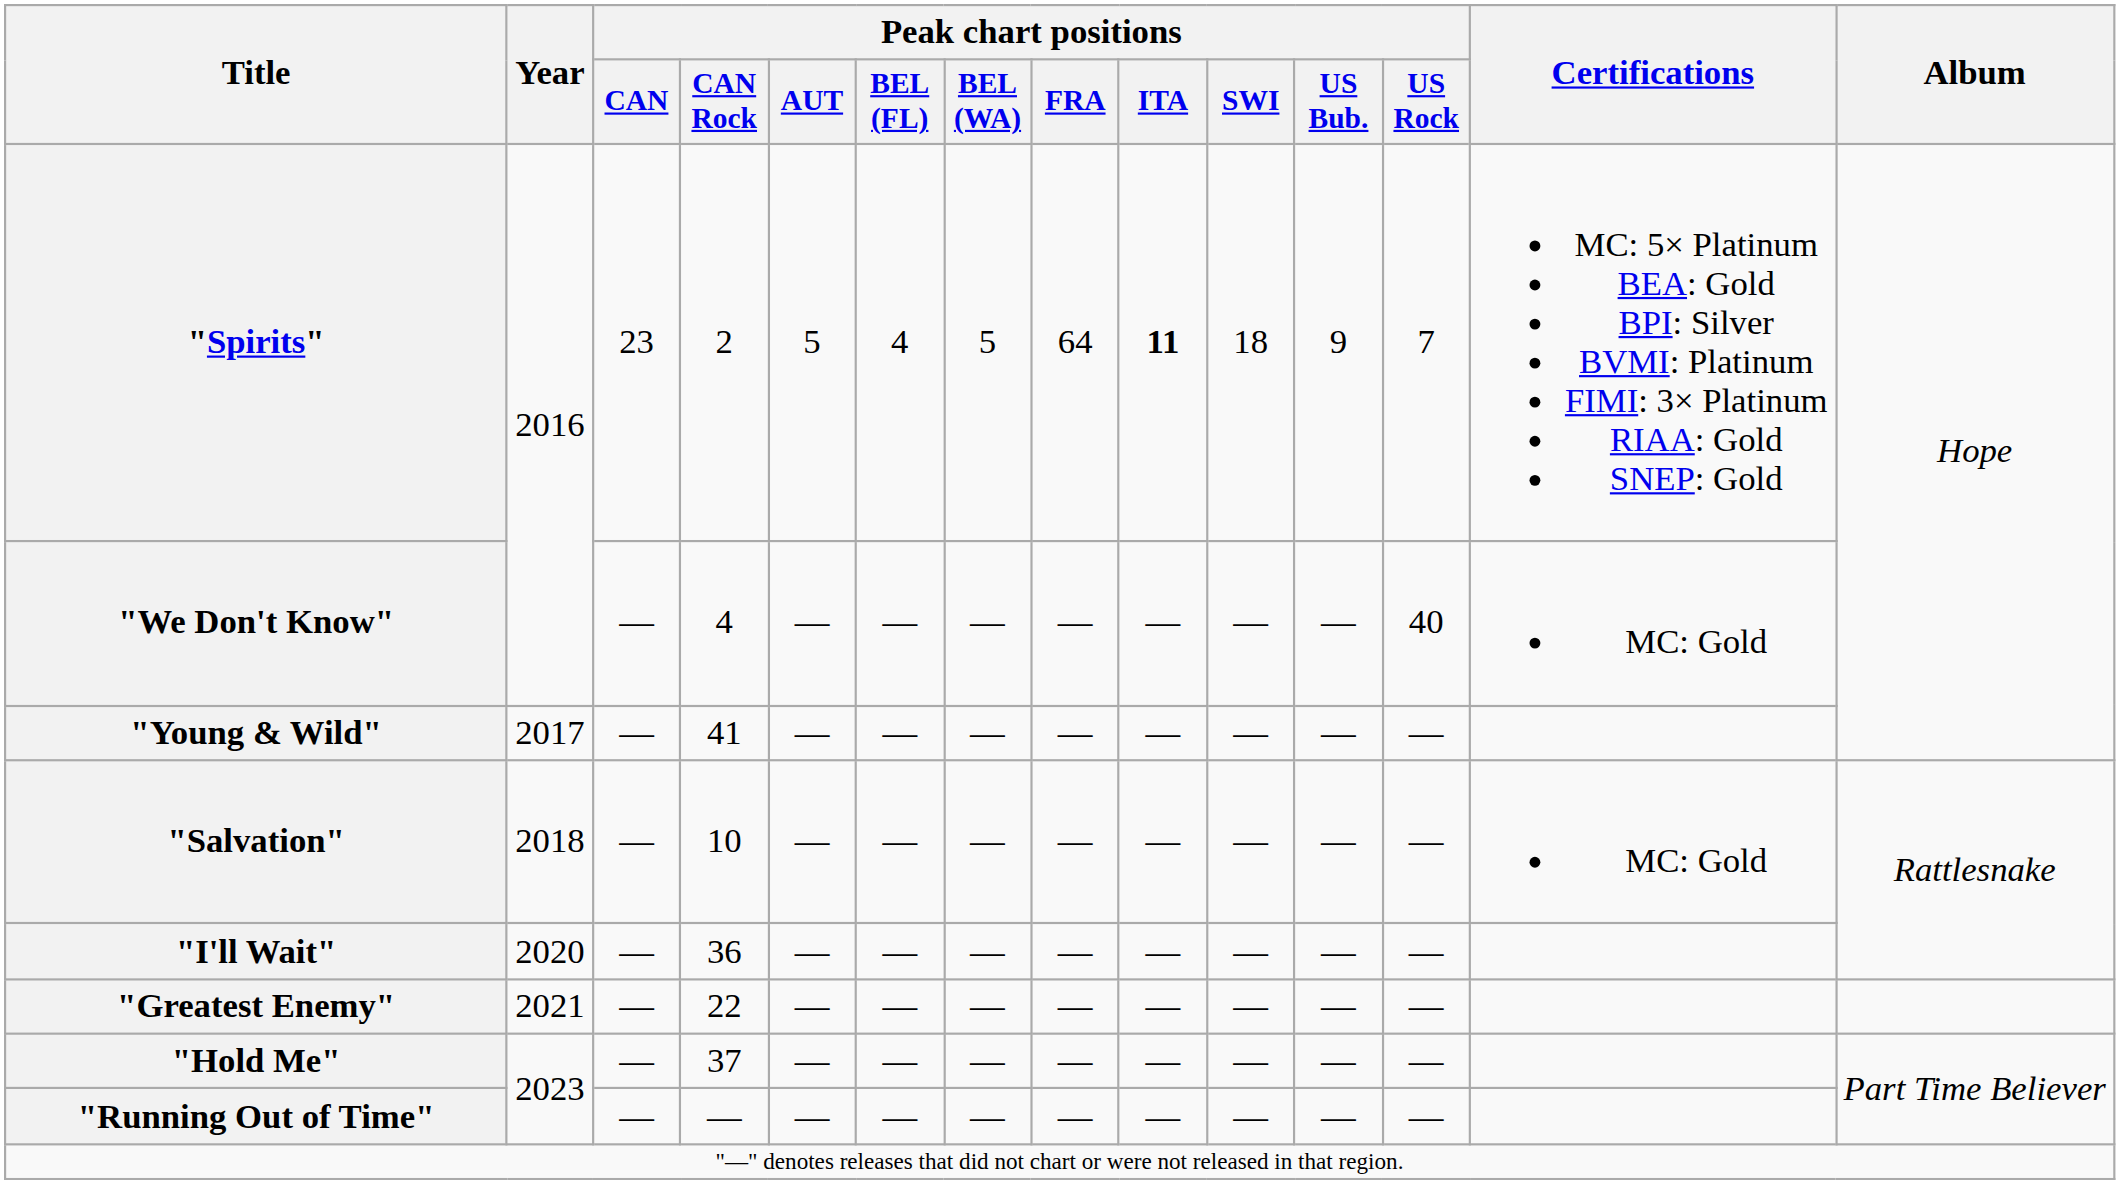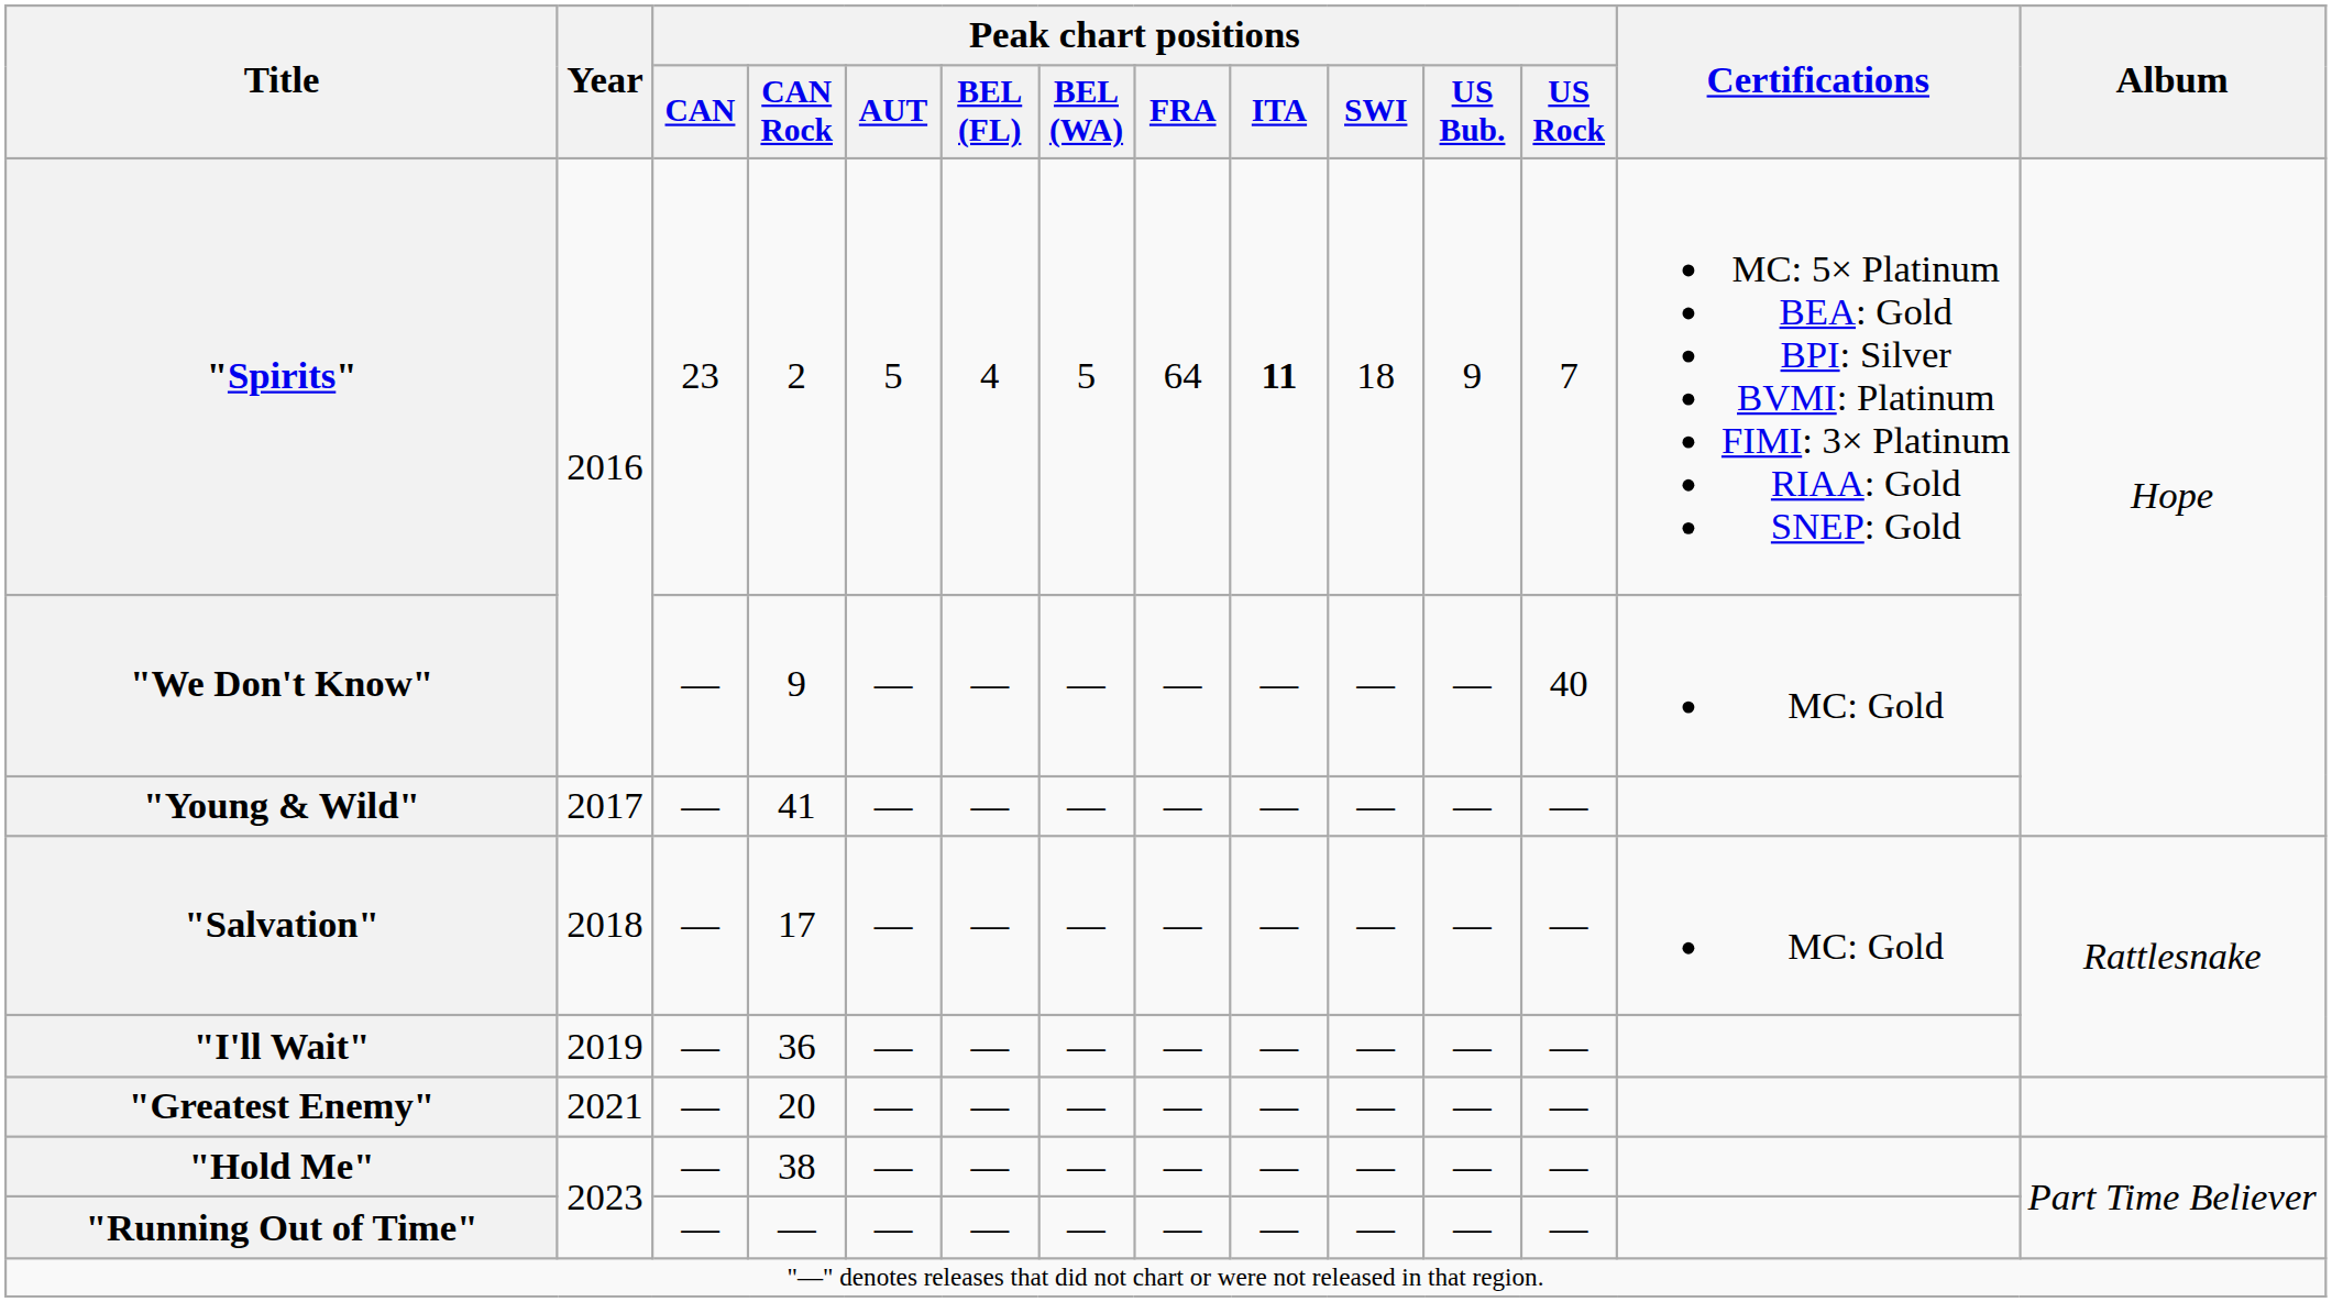 <table class="wikitable plainrowheaders" style="text-align:center;">
 <tr>
 <th scope="col" rowspan="2" style="width:14em;">Title</th>
 <th scope="col" rowspan="2">Year</th>
 <th scope="col" colspan="10">Peak chart positions</th>
 <th scope="col" rowspan="2"><a href='#'>Certifications</a></th>
 <th scope="col" rowspan="2">Album</th>
 </tr>
 <tr>
 <th scope="col" style="width:2.5em;font-size:85%;"><a href='#'>CAN</a><br></th>
 <th scope="col" style="width:2.5em;font-size:85%;"><a href='#'>CAN<br>Rock</a><br></th>
 <th scope="col" style="width:2.5em;font-size:85%;"><a href='#'>AUT</a><br></th>
 <th scope="col" style="width:2.5em;font-size:85%;"><a href='#'>BEL<br>(FL)</a><br></th>
 <th scope="col" style="width:2.5em;font-size:85%;"><a href='#'>BEL<br>(WA)</a><br></th>
 <th scope="col" style="width:2.5em;font-size:85%;"><a href='#'>FRA</a><br></th>
 <th scope="col" style="width:2.5em;font-size:85%;"><a href='#'>ITA</a><br></th>
 <th scope="col" style="width:2.5em;font-size:85%;"><a href='#'>SWI</a><br></th>
 <th scope="col" style="width:2.5em;font-size:85%;"><a href='#'>US<br>Bub.</a><br></th>
 <th scope="col" style="width:2.5em;font-size:85%;"><a href='#'>US<br>Rock</a><br></th>
 </tr>
 <tr>
 <th scope="row">"<a href='#'>Spirits</a>"</th>
 <td rowspan="2">2016</td>
 <td>23</td>
 <td>2</td>
 <td>5</td>
 <td>4</td>
 <td>5</td>
 <td>64</td>
 <td><strong>11</strong></td>
 <td>18</td>
 <td>9</td>
 <td>7</td>
 <td><br><ul><li>MC: 5× Platinum</li><li><a href='#'>BEA</a>: Gold</li><li><a href='#'>BPI</a>: Silver</li><li><a href='#'>BVMI</a>: Platinum</li><li><a href='#'>FIMI</a>: 3× Platinum</li><li><a href='#'>RIAA</a>: Gold</li><li><a href='#'>SNEP</a>: Gold</li></ul></td>
 <td rowspan="3"><em>Hope</em></td>
 </tr>
 <tr>
 <th scope="row">"We Don't Know"</th>
 <td>—</td>
-<td>4</td>
+<td>9</td>
 <td>—</td>
 <td>—</td>
 <td>—</td>
 <td>—</td>
 <td>—</td>
 <td>—</td>
 <td>—</td>
 <td>40</td>
 <td><br><ul><li>MC: Gold</li></ul></td>
 </tr>
 <tr>
 <th scope="row">"Young & Wild"</th>
 <td>2017</td>
 <td>—</td>
 <td>41</td>
 <td>—</td>
 <td>—</td>
 <td>—</td>
 <td>—</td>
 <td>—</td>
 <td>—</td>
 <td>—</td>
 <td>—</td>
 <td></td>
 </tr>
 <tr>
 <th scope="row">"Salvation"</th>
 <td>2018</td>
 <td>—</td>
-<td>10</td>
+<td>17</td>
 <td>—</td>
 <td>—</td>
 <td>—</td>
 <td>—</td>
 <td>—</td>
 <td>—</td>
 <td>—</td>
 <td>—</td>
 <td><br><ul><li>MC: Gold</li></ul></td>
 <td rowspan="2"><em>Rattlesnake</em></td>
 </tr>
 <tr>
 <th scope="row">"I'll Wait"</th>
-<td>2020</td>
+<td>2019</td>
 <td>—</td>
 <td>36</td>
 <td>—</td>
 <td>—</td>
 <td>—</td>
 <td>—</td>
 <td>—</td>
 <td>—</td>
 <td>—</td>
 <td>—</td>
 <td></td>
 </tr>
 <tr>
 <th scope="row">"Greatest Enemy"</th>
 <td>2021</td>
 <td>—</td>
-<td>22</td>
+<td>20</td>
 <td>—</td>
 <td>—</td>
 <td>—</td>
 <td>—</td>
 <td>—</td>
 <td>—</td>
 <td>—</td>
 <td>—</td>
 <td></td>
 <td></td>
 </tr>
 <tr>
 <th scope="row">"Hold Me"</th>
 <td rowspan="2">2023</td>
 <td>—</td>
-<td>37</td>
+<td>38</td>
 <td>—</td>
 <td>—</td>
 <td>—</td>
 <td>—</td>
 <td>—</td>
 <td>—</td>
 <td>—</td>
 <td>—</td>
 <td></td>
 <td rowspan="2"><em>Part Time Believer</em></td>
 </tr>
 <tr>
 <th scope="row">"Running Out of Time"</th>
 <td>—</td>
 <td>—</td>
 <td>—</td>
 <td>—</td>
 <td>—</td>
 <td>—</td>
 <td>—</td>
 <td>—</td>
 <td>—</td>
 <td>—</td>
 <td></td>
 </tr>
 <tr>
 <td colspan="18" style="font-size: 8pt">"—" denotes releases that did not chart or were not released in that region.</td>
 </tr>
 </table>
